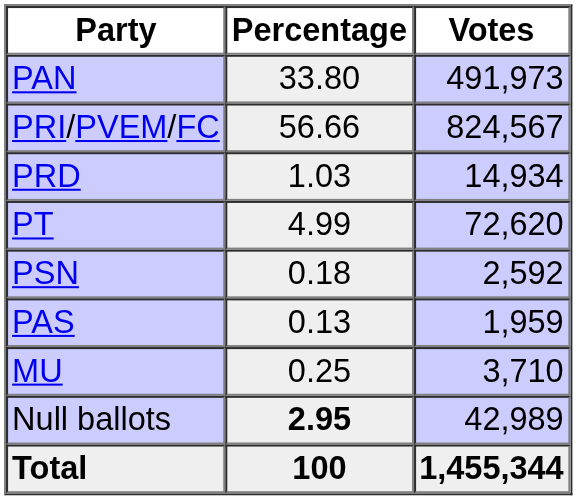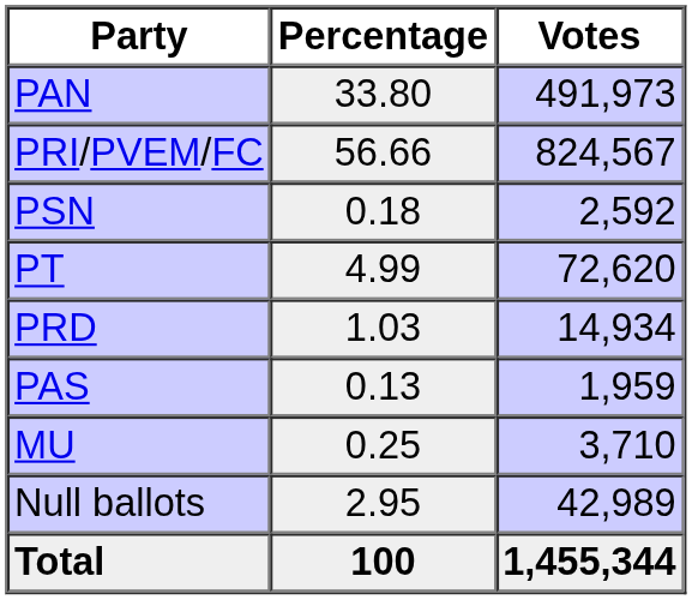 <table align="left" border="1" cellpadding="2" cellspacing="0" style="margin-right:25px;margin-bottom:10px">
 <tr>
 <th>Party</th>
 <th>Percentage</th>
 <th>Votes</th>
 </tr>
 <tr>
 <td bgcolor=#CCCCFF><a href='#'>PAN</a></td>
 <td bgcolor=#EFEFEF align="center">33.80</td>
 <td bgcolor=#CCCCFF align="right">491,973</td>
 </tr>
 <tr>
 <td bgcolor=#CCCCFF><a href='#'>PRI</a>/<a href='#'>PVEM</a>/<a href='#'>FC</a></td>
 <td bgcolor=#EFEFEF align="center">56.66</td>
 <td bgcolor=#CCCCFF align="right">824,567</td>
 </tr>
 <tr>
-<td bgcolor=#CCCCFF><a href='#'>PRD</a></td>
-<td bgcolor=#EFEFEF align="center">1.03</td>
-<td bgcolor=#CCCCFF align="right">14,934</td>
+<td bgcolor=#CCCCFF><a href='#'>PSN</a></td>
+<td bgcolor=#EFEFEF align="center">0.18</td>
+<td bgcolor=#CCCCFF align="right">2,592</td>
 </tr>
 <tr>
 <td bgcolor=#CCCCFF><a href='#'>PT</a></td>
 <td bgcolor=#EFEFEF align="center">4.99</td>
 <td bgcolor=#CCCCFF align="right">72,620</td>
 </tr>
 <tr>
-<td bgcolor=#CCCCFF><a href='#'>PSN</a></td>
-<td bgcolor=#EFEFEF align="center">0.18</td>
-<td bgcolor=#CCCCFF align="right">2,592</td>
+<td bgcolor=#CCCCFF><a href='#'>PRD</a></td>
+<td bgcolor=#EFEFEF align="center">1.03</td>
+<td bgcolor=#CCCCFF align="right">14,934</td>
 </tr>
 <tr>
 <td bgcolor=#CCCCFF><a href='#'>PAS</a></td>
 <td bgcolor=#EFEFEF align="center">0.13</td>
 <td bgcolor=#CCCCFF align="right">1,959</td>
 </tr>
 <tr>
 <td bgcolor=#CCCCFF><a href='#'>MU</a></td>
 <td bgcolor=#EFEFEF align="center">0.25</td>
 <td bgcolor=#CCCCFF align="right">3,710</td>
 </tr>
 <tr>
 <td bgcolor=#CCCCFF>Null ballots</td>
-<td bgcolor=#EFEFEF align="center"><strong>2.95</strong></td>
+<td bgcolor=#EFEFEF align="center">2.95</td>
 <td bgcolor=#CCCCFF align="right">42,989</td>
 </tr>
 <tr>
 <td bgcolor=#EFEFEF><strong>Total</strong></td>
 <td bgcolor=#EFEFEF align="center"><strong>100</strong></td>
 <td bgcolor=#EFEFEF align="right"><strong>1,455,344</strong></td>
 </tr>
 <tr>
 </tr>
 </table>
